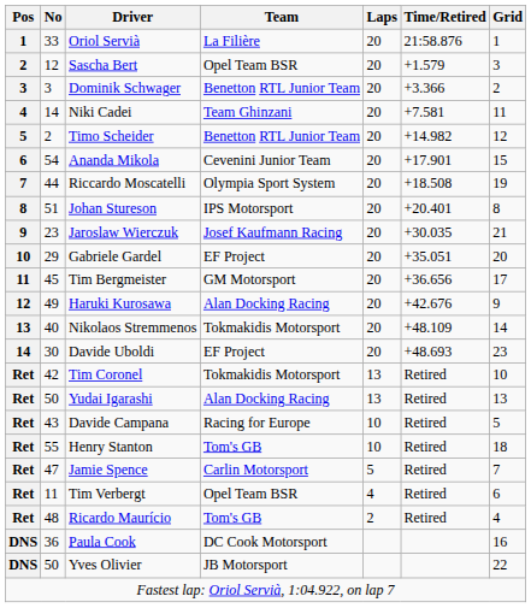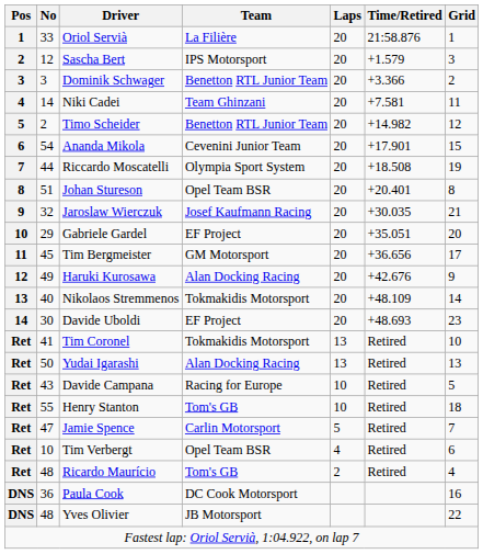 <table class="wikitable" style="font-size: 95%;">
 <tr>
 <th>Pos</th>
 <th>No</th>
 <th>Driver</th>
 <th>Team</th>
 <th>Laps</th>
 <th>Time/Retired</th>
 <th>Grid</th>
 </tr>
 <tr>
 <th>1</th>
 <td>33</td>
 <td> <a href='#'>Oriol Servià</a></td>
 <td><a href='#'>La Filière</a></td>
 <td>20</td>
 <td>21:58.876</td>
 <td>1</td>
 </tr>
 <tr>
 <th>2</th>
 <td>12</td>
 <td> <a href='#'>Sascha Bert</a></td>
-<td>Opel Team BSR</td>
+<td>IPS Motorsport</td>
 <td>20</td>
 <td>+1.579</td>
 <td>3</td>
 </tr>
 <tr>
 <th>3</th>
 <td>3</td>
 <td> <a href='#'>Dominik Schwager</a></td>
 <td><a href='#'>Benetton</a> <a href='#'>RTL Junior Team</a></td>
 <td>20</td>
 <td>+3.366</td>
 <td>2</td>
 </tr>
 <tr>
 <th>4</th>
 <td>14</td>
 <td> Niki Cadei</td>
 <td><a href='#'>Team Ghinzani</a></td>
 <td>20</td>
 <td>+7.581</td>
 <td>11</td>
 </tr>
 <tr>
 <th>5</th>
 <td>2</td>
 <td> <a href='#'>Timo Scheider</a></td>
 <td><a href='#'>Benetton</a> <a href='#'>RTL Junior Team</a></td>
 <td>20</td>
 <td>+14.982</td>
 <td>12</td>
 </tr>
 <tr>
 <th>6</th>
 <td>54</td>
 <td> <a href='#'>Ananda Mikola</a></td>
 <td>Cevenini Junior Team</td>
 <td>20</td>
 <td>+17.901</td>
 <td>15</td>
 </tr>
 <tr>
 <th>7</th>
 <td>44</td>
 <td> Riccardo Moscatelli</td>
 <td>Olympia Sport System</td>
 <td>20</td>
 <td>+18.508</td>
 <td>19</td>
 </tr>
 <tr>
 <th>8</th>
 <td>51</td>
 <td> <a href='#'>Johan Stureson</a></td>
-<td>IPS Motorsport</td>
+<td>Opel Team BSR</td>
 <td>20</td>
 <td>+20.401</td>
 <td>8</td>
 </tr>
 <tr>
 <th>9</th>
-<td>23</td>
+<td>32</td>
 <td> <a href='#'>Jaroslaw Wierczuk</a></td>
 <td><a href='#'>Josef Kaufmann Racing</a></td>
 <td>20</td>
 <td>+30.035</td>
 <td>21</td>
 </tr>
 <tr>
 <th>10</th>
 <td>29</td>
 <td> Gabriele Gardel</td>
 <td>EF Project</td>
 <td>20</td>
 <td>+35.051</td>
 <td>20</td>
 </tr>
 <tr>
 <th>11</th>
 <td>45</td>
 <td> Tim Bergmeister</td>
 <td>GM Motorsport</td>
 <td>20</td>
 <td>+36.656</td>
 <td>17</td>
 </tr>
 <tr>
 <th>12</th>
 <td>49</td>
 <td> <a href='#'>Haruki Kurosawa</a></td>
 <td><a href='#'>Alan Docking Racing</a></td>
 <td>20</td>
 <td>+42.676</td>
 <td>9</td>
 </tr>
 <tr>
 <th>13</th>
 <td>40</td>
 <td> Nikolaos Stremmenos</td>
 <td>Tokmakidis Motorsport</td>
 <td>20</td>
 <td>+48.109</td>
 <td>14</td>
 </tr>
 <tr>
 <th>14</th>
 <td>30</td>
 <td> Davide Uboldi</td>
 <td>EF Project</td>
 <td>20</td>
 <td>+48.693</td>
 <td>23</td>
 </tr>
 <tr>
 <th>Ret</th>
-<td>42</td>
+<td>41</td>
 <td> <a href='#'>Tim Coronel</a></td>
 <td>Tokmakidis Motorsport</td>
 <td>13</td>
 <td>Retired</td>
 <td>10</td>
 </tr>
 <tr>
 <th>Ret</th>
 <td>50</td>
 <td> <a href='#'>Yudai Igarashi</a></td>
 <td><a href='#'>Alan Docking Racing</a></td>
 <td>13</td>
 <td>Retired</td>
 <td>13</td>
 </tr>
 <tr>
 <th>Ret</th>
 <td>43</td>
 <td> Davide Campana</td>
 <td>Racing for Europe</td>
 <td>10</td>
 <td>Retired</td>
 <td>5</td>
 </tr>
 <tr>
 <th>Ret</th>
 <td>55</td>
 <td> Henry Stanton</td>
 <td><a href='#'>Tom's GB</a></td>
 <td>10</td>
 <td>Retired</td>
 <td>18</td>
 </tr>
 <tr>
 <th>Ret</th>
 <td>47</td>
 <td> <a href='#'>Jamie Spence</a></td>
 <td><a href='#'>Carlin Motorsport</a></td>
 <td>5</td>
 <td>Retired</td>
 <td>7</td>
 </tr>
 <tr>
 <th>Ret</th>
-<td>11</td>
+<td>10</td>
 <td> Tim Verbergt</td>
 <td>Opel Team BSR</td>
 <td>4</td>
 <td>Retired</td>
 <td>6</td>
 </tr>
 <tr>
 <th>Ret</th>
 <td>48</td>
 <td> <a href='#'>Ricardo Maurício</a></td>
 <td><a href='#'>Tom's GB</a></td>
 <td>2</td>
 <td>Retired</td>
 <td>4</td>
 </tr>
 <tr>
 <th>DNS</th>
 <td>36</td>
 <td> <a href='#'>Paula Cook</a></td>
 <td>DC Cook Motorsport</td>
 <td></td>
 <td></td>
 <td>16</td>
 </tr>
 <tr>
 <th>DNS</th>
-<td>50</td>
+<td>48</td>
 <td> Yves Olivier</td>
 <td>JB Motorsport</td>
 <td></td>
 <td></td>
 <td>22</td>
 </tr>
 <tr>
 <td colspan=7 align=center><em>Fastest lap: <a href='#'>Oriol Servià</a>, 1:04.922,  on lap 7</em></td>
 </tr>
 </table>
